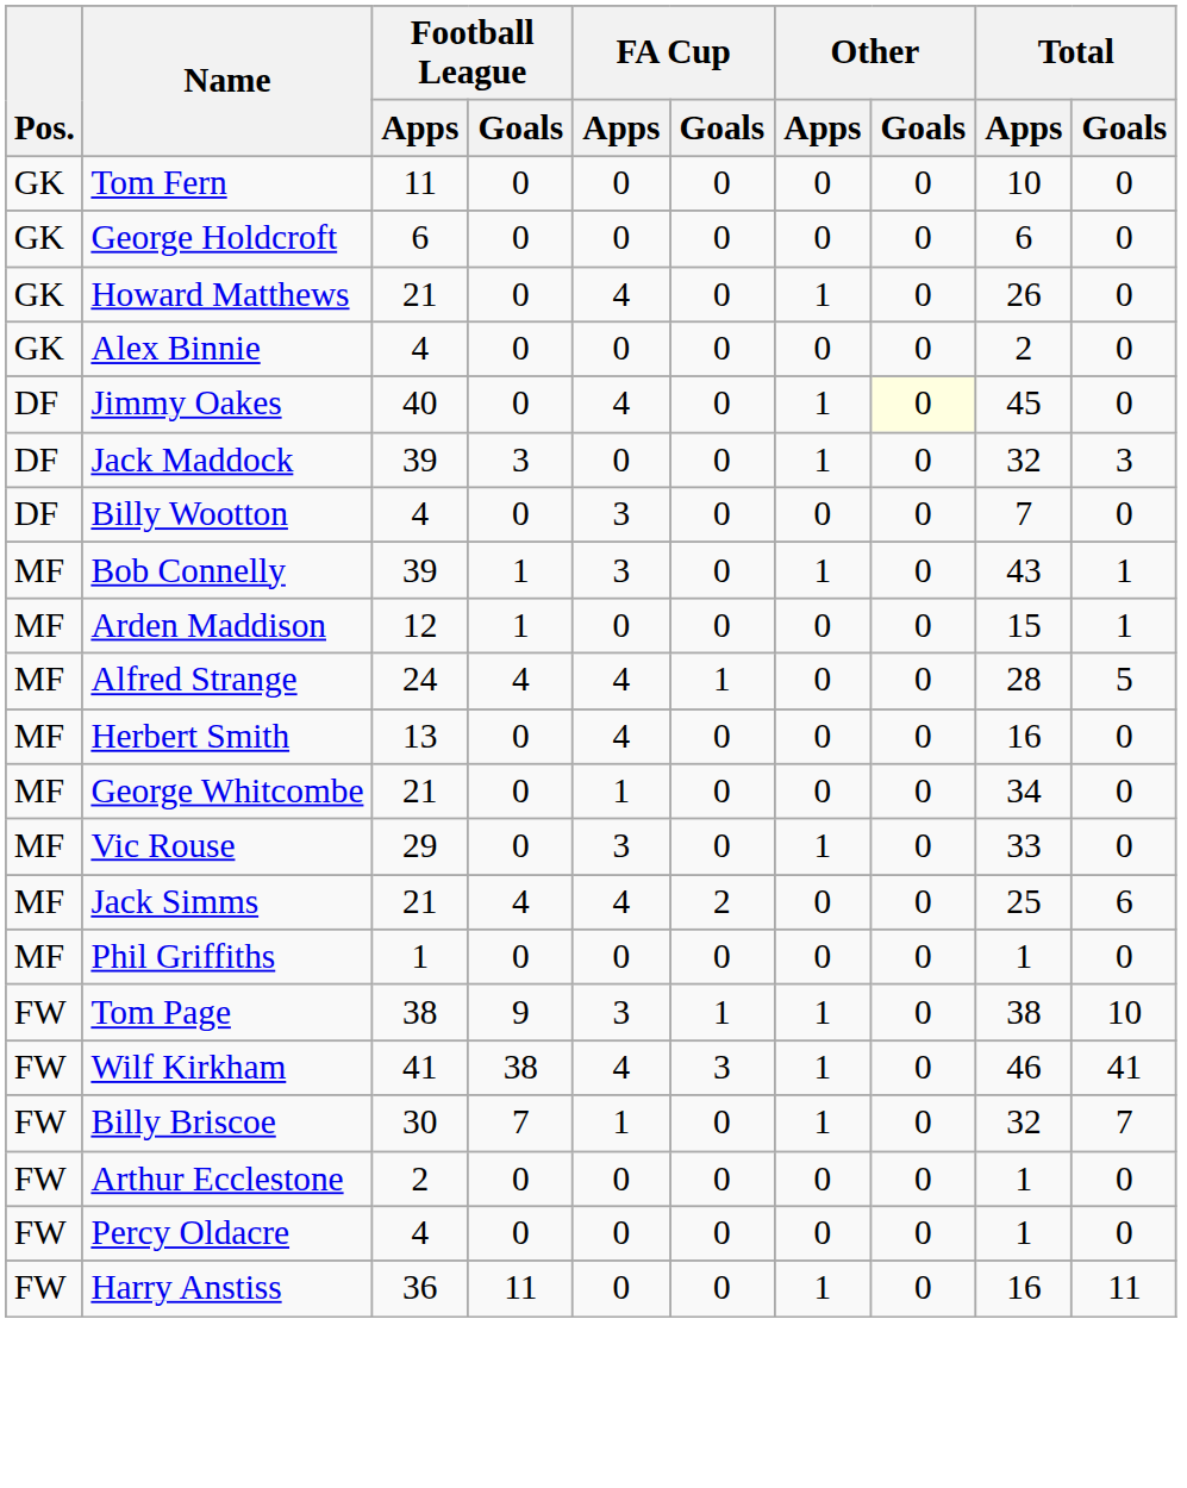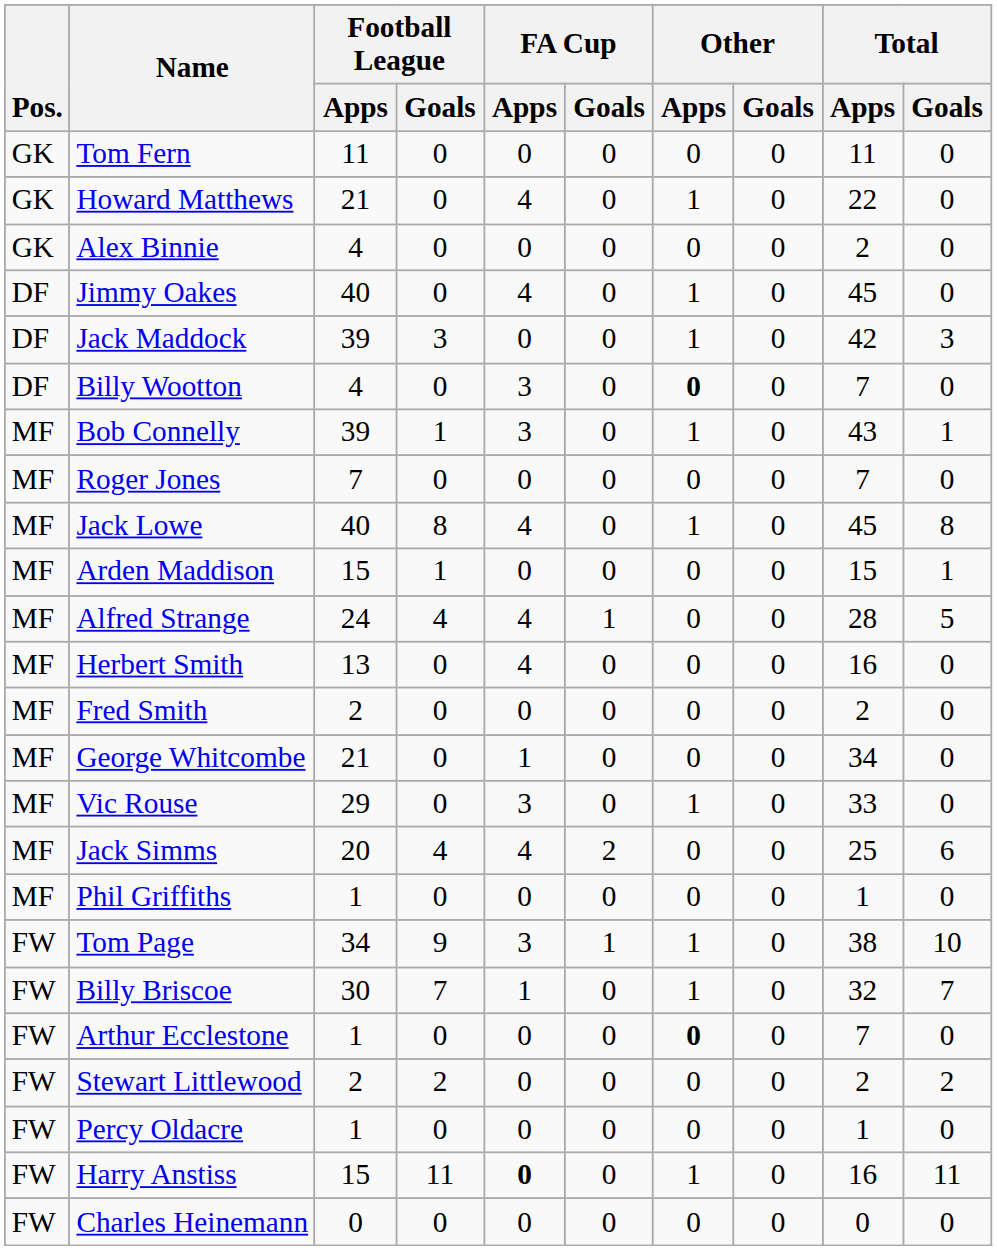 <table class="wikitable" style="text-align:center">
 <tr>
 <th rowspan="2" valign="bottom">Pos.</th>
 <th rowspan="2">Name</th>
 <th colspan="2" width="85">Football League</th>
 <th colspan="2" width="85">FA Cup</th>
 <th colspan="2" width="85">Other</th>
 <th colspan="2" width="85">Total</th>
 </tr>
 <tr>
 <th>Apps</th>
 <th>Goals</th>
 <th>Apps</th>
 <th>Goals</th>
 <th>Apps</th>
 <th>Goals</th>
 <th>Apps</th>
 <th>Goals</th>
 </tr>
 <tr>
 <td align="left">GK</td>
 <td align="left"> <a href='#'>Tom Fern</a></td>
 <td>11</td>
 <td>0</td>
 <td>0</td>
 <td>0</td>
 <td>0</td>
 <td>0</td>
-<td>10</td>
-<td>0</td>
-</tr>
-<tr>
-<td align="left">GK</td>
-<td align="left"> <a href='#'>George Holdcroft</a></td>
-<td>6</td>
-<td>0</td>
-<td>0</td>
-<td>0</td>
-<td>0</td>
-<td>0</td>
-<td>6</td>
+<td>11</td>
 <td>0</td>
 </tr>
 <tr>
 <td align="left">GK</td>
 <td align="left"> <a href='#'>Howard Matthews</a></td>
 <td>21</td>
 <td>0</td>
 <td>4</td>
 <td>0</td>
 <td>1</td>
 <td>0</td>
-<td>26</td>
+<td>22</td>
 <td>0</td>
 </tr>
 <tr>
 <td align="left">GK</td>
 <td align="left"> <a href='#'>Alex Binnie</a></td>
 <td>4</td>
 <td>0</td>
 <td>0</td>
 <td>0</td>
 <td>0</td>
 <td>0</td>
 <td>2</td>
 <td>0</td>
 </tr>
 <tr>
 <td align="left">DF</td>
 <td align="left"> <a href='#'>Jimmy Oakes</a></td>
 <td>40</td>
 <td>0</td>
 <td>4</td>
 <td>0</td>
 <td>1</td>
-<td style="background: lightyellow;">0</td>
+<td>0</td>
 <td>45</td>
 <td>0</td>
 </tr>
 <tr>
 <td align="left">DF</td>
 <td align="left"> <a href='#'>Jack Maddock</a></td>
 <td>39</td>
 <td>3</td>
 <td>0</td>
 <td>0</td>
 <td>1</td>
 <td>0</td>
-<td>32</td>
+<td>42</td>
 <td>3</td>
 </tr>
 <tr>
 <td align="left">DF</td>
 <td align="left"> <a href='#'>Billy Wootton</a></td>
 <td>4</td>
 <td>0</td>
 <td>3</td>
 <td>0</td>
-<td>0</td>
+<td><strong>0</strong></td>
 <td>0</td>
 <td>7</td>
 <td>0</td>
 </tr>
 <tr>
 <td align="left">MF</td>
 <td align="left"> <a href='#'>Bob Connelly</a></td>
 <td>39</td>
 <td>1</td>
 <td>3</td>
 <td>0</td>
 <td>1</td>
 <td>0</td>
 <td>43</td>
 <td>1</td>
 </tr>
 <tr>
 <td align="left">MF</td>
+<td align="left"> <a href='#'>Roger Jones</a></td>
+<td>7</td>
+<td>0</td>
+<td>0</td>
+<td>0</td>
+<td>0</td>
+<td>0</td>
+<td>7</td>
+<td>0</td>
+</tr>
+<tr>
+<td align="left">MF</td>
+<td align="left"> <a href='#'>Jack Lowe</a></td>
+<td>40</td>
+<td>8</td>
+<td>4</td>
+<td>0</td>
+<td>1</td>
+<td>0</td>
+<td>45</td>
+<td>8</td>
+</tr>
+<tr>
+<td align="left">MF</td>
 <td align="left"> <a href='#'>Arden Maddison</a></td>
-<td>12</td>
+<td>15</td>
 <td>1</td>
 <td>0</td>
 <td>0</td>
 <td>0</td>
 <td>0</td>
 <td>15</td>
 <td>1</td>
 </tr>
 <tr>
 <td align="left">MF</td>
 <td align="left"> <a href='#'>Alfred Strange</a></td>
 <td>24</td>
 <td>4</td>
 <td>4</td>
 <td>1</td>
 <td>0</td>
 <td>0</td>
 <td>28</td>
 <td>5</td>
 </tr>
 <tr>
 <td align="left">MF</td>
 <td align="left"> <a href='#'>Herbert Smith</a></td>
 <td>13</td>
 <td>0</td>
 <td>4</td>
 <td>0</td>
 <td>0</td>
 <td>0</td>
 <td>16</td>
 <td>0</td>
 </tr>
 <tr>
 <td align="left">MF</td>
+<td align="left"> <a href='#'>Fred Smith</a></td>
+<td>2</td>
+<td>0</td>
+<td>0</td>
+<td>0</td>
+<td>0</td>
+<td>0</td>
+<td>2</td>
+<td>0</td>
+</tr>
+<tr>
+<td align="left">MF</td>
 <td align="left"> <a href='#'>George Whitcombe</a></td>
 <td>21</td>
 <td>0</td>
 <td>1</td>
 <td>0</td>
 <td>0</td>
 <td>0</td>
 <td>34</td>
 <td>0</td>
 </tr>
 <tr>
 <td align="left">MF</td>
 <td align="left"> <a href='#'>Vic Rouse</a></td>
 <td>29</td>
 <td>0</td>
 <td>3</td>
 <td>0</td>
 <td>1</td>
 <td>0</td>
 <td>33</td>
 <td>0</td>
 </tr>
 <tr>
 <td align="left">MF</td>
 <td align="left"> <a href='#'>Jack Simms</a></td>
-<td>21</td>
+<td>20</td>
 <td>4</td>
 <td>4</td>
 <td>2</td>
 <td>0</td>
 <td>0</td>
 <td>25</td>
 <td>6</td>
 </tr>
 <tr>
 <td align="left">MF</td>
 <td align="left"> <a href='#'>Phil Griffiths</a></td>
 <td>1</td>
 <td>0</td>
 <td>0</td>
 <td>0</td>
 <td>0</td>
 <td>0</td>
 <td>1</td>
 <td>0</td>
 </tr>
 <tr>
 <td align="left">FW</td>
 <td align="left"> <a href='#'>Tom Page</a></td>
-<td>38</td>
+<td>34</td>
 <td>9</td>
 <td>3</td>
 <td>1</td>
 <td>1</td>
 <td>0</td>
 <td>38</td>
 <td>10</td>
-</tr>
-<tr>
-<td align="left">FW</td>
-<td align="left"> <a href='#'>Wilf Kirkham</a></td>
-<td>41</td>
-<td>38</td>
-<td>4</td>
-<td>3</td>
-<td>1</td>
-<td>0</td>
-<td>46</td>
-<td>41</td>
 </tr>
 <tr>
 <td align="left">FW</td>
 <td align="left"> <a href='#'>Billy Briscoe</a></td>
 <td>30</td>
 <td>7</td>
 <td>1</td>
 <td>0</td>
 <td>1</td>
 <td>0</td>
 <td>32</td>
 <td>7</td>
 </tr>
 <tr>
 <td align="left">FW</td>
 <td align="left"> <a href='#'>Arthur Ecclestone</a></td>
+<td>1</td>
+<td>0</td>
+<td>0</td>
+<td>0</td>
+<td><strong>0</strong></td>
+<td>0</td>
+<td>7</td>
+<td>0</td>
+</tr>
+<tr>
+<td align="left">FW</td>
+<td align="left"> <a href='#'>Stewart Littlewood</a></td>
+<td>2</td>
 <td>2</td>
 <td>0</td>
 <td>0</td>
 <td>0</td>
 <td>0</td>
-<td>0</td>
-<td>1</td>
-<td>0</td>
+<td>2</td>
+<td>2</td>
 </tr>
 <tr>
 <td align="left">FW</td>
 <td align="left"> <a href='#'>Percy Oldacre</a></td>
-<td>4</td>
+<td>1</td>
 <td>0</td>
 <td>0</td>
 <td>0</td>
 <td>0</td>
 <td>0</td>
 <td>1</td>
 <td>0</td>
 </tr>
 <tr>
 <td align="left">FW</td>
 <td align="left"> <a href='#'>Harry Anstiss</a></td>
-<td>36</td>
+<td>15</td>
 <td>11</td>
-<td>0</td>
+<td><strong>0</strong></td>
 <td>0</td>
 <td>1</td>
 <td>0</td>
 <td>16</td>
 <td>11</td>
 </tr>
 <tr>
+<td align="left">FW</td>
+<td align="left"> <a href='#'>Charles Heinemann</a></td>
+<td>0</td>
+<td>0</td>
+<td>0</td>
+<td>0</td>
+<td>0</td>
+<td>0</td>
+<td>0</td>
+<td>0</td>
+</tr>
+<tr>
 </tr>
 </table>
